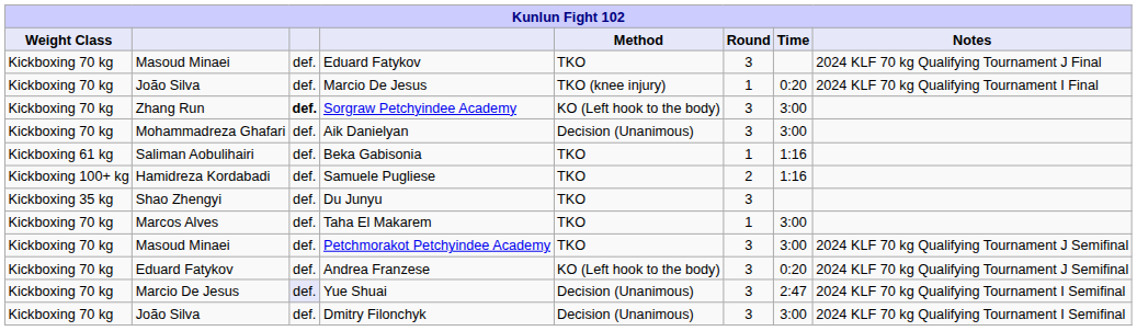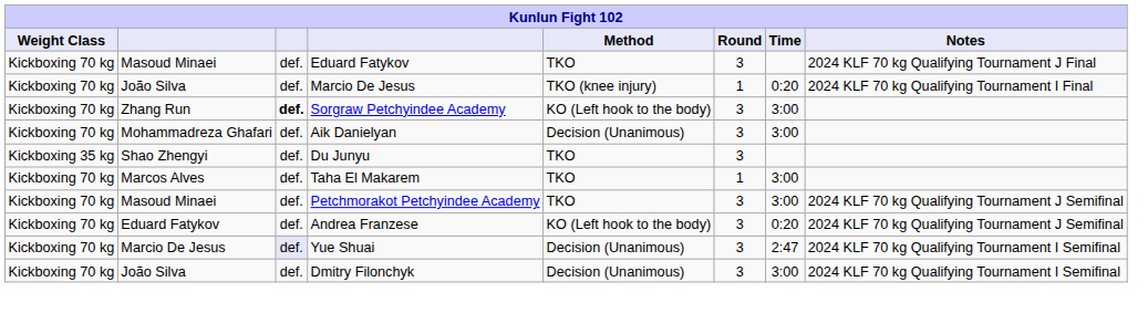 <table class="wikitable" style="font-size: 80%;">
 <tr>
 <th colspan="8" style="background-color: #ccf; color: #000080; text-align: center;"><strong>Kunlun Fight 102</strong></th>
 </tr>
 <tr>
 <th colspan="1" style="background-color: #E6E8FA; color: #000000; text-align: center;">Weight Class</th>
 <th colspan="1" style="background-color: #E6E8FA; color: #000000; text-align: center;"></th>
 <th colspan="1" style="background-color: #E6E8FA; color: #000000; text-align: center;"></th>
 <th colspan="1" style="background-color: #E6E8FA; color: #000000; text-align: center;"></th>
 <th colspan="1" style="background-color: #E6E8FA; color: #000000; text-align: center;">Method</th>
 <th colspan="1" style="background-color: #E6E8FA; color: #000000; text-align: center;">Round</th>
 <th colspan="1" style="background-color: #E6E8FA; color: #000000; text-align: center;">Time</th>
 <th colspan="1" style="background-color: #E6E8FA; color: #000000; text-align: center;">Notes</th>
 </tr>
 <tr>
 <td>Kickboxing 70 kg</td>
 <td> Masoud Minaei</td>
 <td align=center>def.</td>
 <td> Eduard Fatykov</td>
 <td>TKO</td>
 <td align=center>3</td>
 <td align=center></td>
 <td>2024 KLF 70 kg Qualifying Tournament J Final</td>
 </tr>
 <tr>
 <td>Kickboxing 70 kg</td>
 <td> João Silva</td>
 <td align=center>def.</td>
 <td> Marcio De Jesus</td>
 <td>TKO (knee injury)</td>
 <td align=center>1</td>
 <td align=center>0:20</td>
 <td>2024 KLF 70 kg Qualifying Tournament I Final</td>
 </tr>
 <tr>
 <td>Kickboxing 70 kg</td>
 <td> Zhang Run</td>
 <td align=center><strong>def.</strong></td>
 <td> <a href='#'>Sorgraw Petchyindee Academy</a></td>
 <td>KO (Left hook to the body)</td>
 <td align=center>3</td>
 <td align=center>3:00</td>
 <td></td>
 </tr>
 <tr>
 <td>Kickboxing 70 kg</td>
 <td> Mohammadreza Ghafari</td>
 <td align=center>def.</td>
 <td> Aik Danielyan</td>
 <td>Decision (Unanimous)</td>
 <td align=center>3</td>
 <td align=center>3:00</td>
-<td></td>
-</tr>
-<tr>
-<td>Kickboxing 61 kg</td>
-<td> Saliman Aobulihairi</td>
-<td align=center>def.</td>
-<td> Beka Gabisonia</td>
-<td>TKO</td>
-<td align=center>1</td>
-<td align=center>1:16</td>
-<td></td>
-</tr>
-<tr>
-<td>Kickboxing 100+ kg</td>
-<td> Hamidreza Kordabadi</td>
-<td align=center>def.</td>
-<td> Samuele Pugliese</td>
-<td>TKO</td>
-<td align=center>2</td>
-<td align=center>1:16</td>
 <td></td>
 </tr>
 <tr>
 <td>Kickboxing 35 kg</td>
 <td> Shao Zhengyi</td>
 <td align=center>def.</td>
 <td> Du Junyu</td>
 <td>TKO</td>
 <td align=center>3</td>
 <td align=center></td>
 <td></td>
 </tr>
 <tr>
 <td>Kickboxing 70 kg</td>
 <td> Marcos Alves</td>
 <td align=center>def.</td>
 <td> Taha El Makarem</td>
 <td>TKO</td>
 <td align=center>1</td>
 <td align=center>3:00</td>
 <td></td>
 </tr>
 <tr>
 <td>Kickboxing 70 kg</td>
 <td> Masoud Minaei</td>
 <td align=center>def.</td>
 <td> <a href='#'>Petchmorakot Petchyindee Academy</a></td>
 <td>TKO</td>
 <td align=center>3</td>
 <td align=center>3:00</td>
 <td>2024 KLF 70 kg Qualifying Tournament J Semifinal</td>
 </tr>
 <tr>
 <td>Kickboxing 70 kg</td>
 <td> Eduard Fatykov</td>
 <td align=center>def.</td>
 <td> Andrea Franzese</td>
 <td>KO (Left hook to the body)</td>
 <td align=center>3</td>
 <td align=center>0:20</td>
 <td>2024 KLF 70 kg Qualifying Tournament J Semifinal</td>
 </tr>
 <tr>
 <td>Kickboxing 70 kg</td>
 <td> Marcio De Jesus</td>
 <td align=center style="background: lavender;">def.</td>
 <td> Yue Shuai</td>
 <td>Decision (Unanimous)</td>
 <td align=center>3</td>
 <td align=center>2:47</td>
 <td>2024 KLF 70 kg Qualifying Tournament I Semifinal</td>
 </tr>
 <tr>
 <td>Kickboxing 70 kg</td>
 <td> João Silva</td>
 <td align=center>def.</td>
 <td> Dmitry Filonchyk</td>
 <td>Decision (Unanimous)</td>
 <td align=center>3</td>
 <td align=center>3:00</td>
 <td>2024 KLF 70 kg Qualifying Tournament I Semifinal</td>
 </tr>
 </table>
